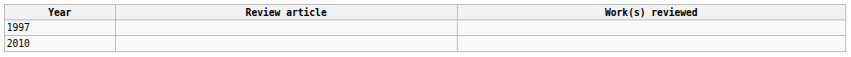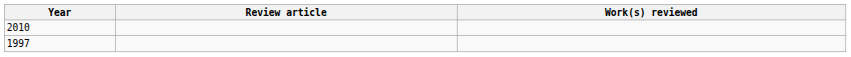 <table class='wikitable sortable' width='90%'>
 <tr>
 <th>Year</th>
 <th class='unsortable'>Review article</th>
 <th class='unsortable'>Work(s) reviewed</th>
 </tr>
 <tr>
+<td>2010</td>
+<td></td>
+<td></td>
+</tr>
+<tr>
 <td>1997</td>
 <td></td>
 <td></td>
 </tr>
-<tr>
-<td>2010</td>
-<td></td>
-<td></td>
-</tr>
 </table>
